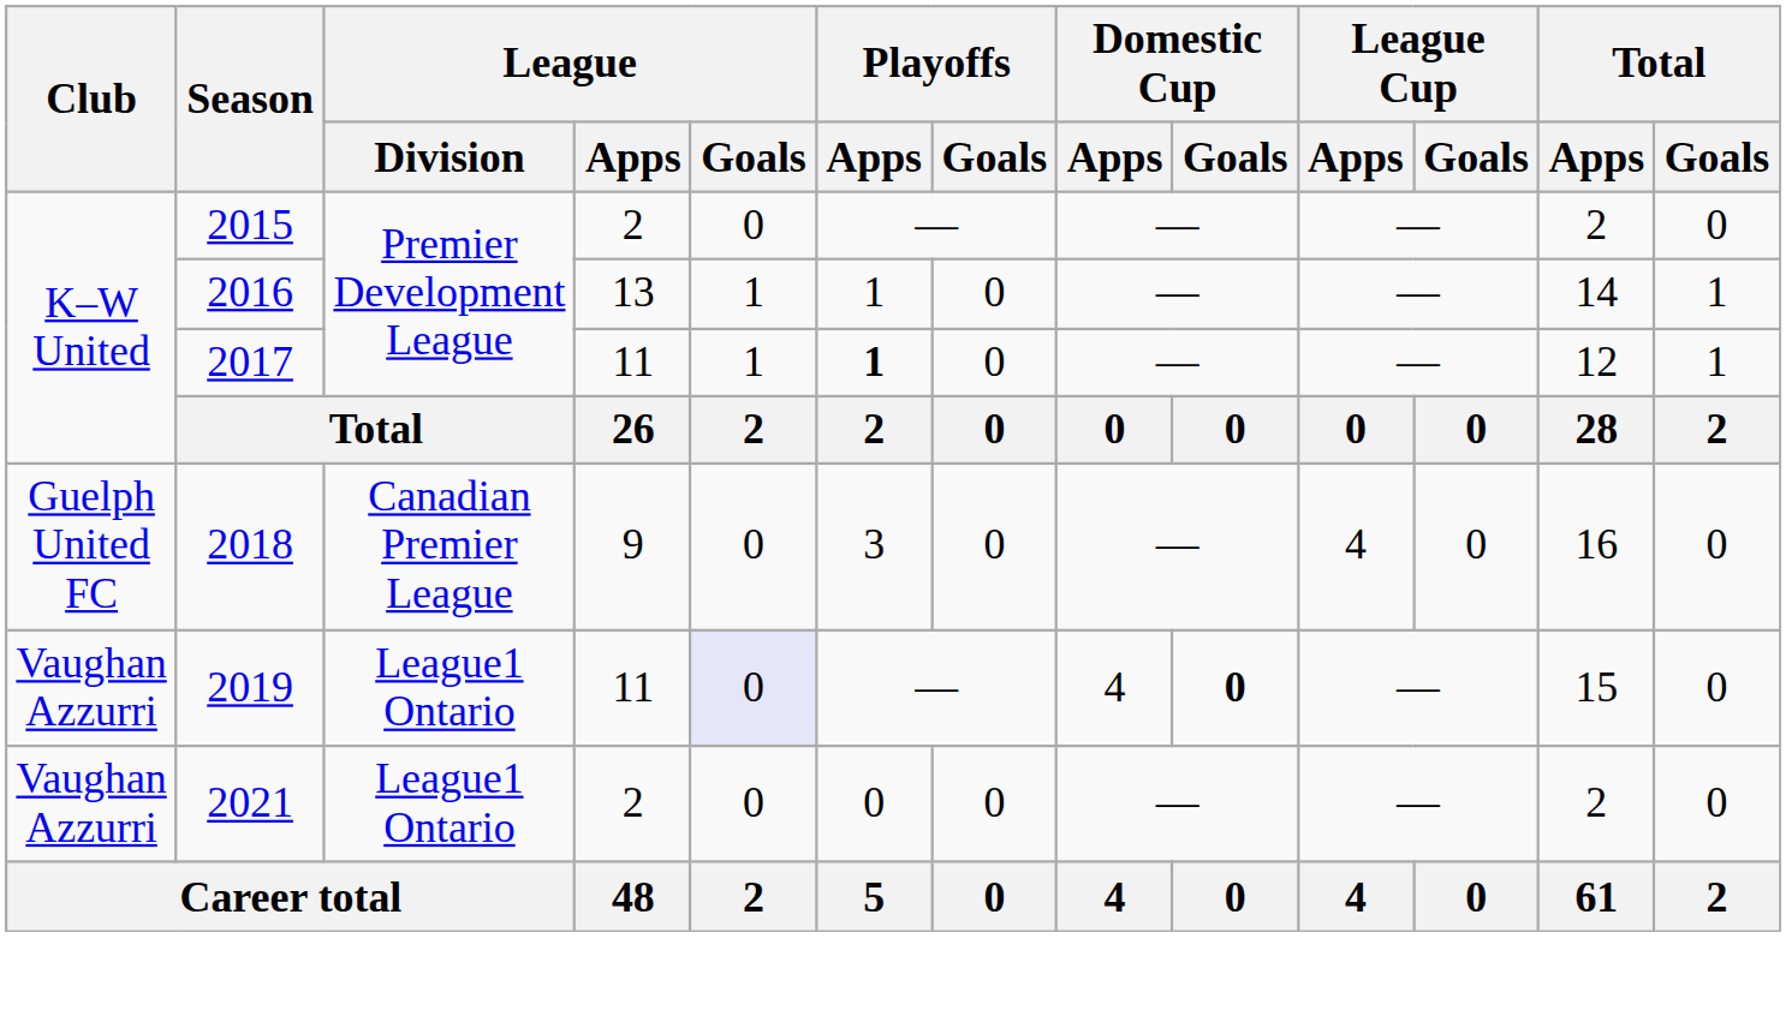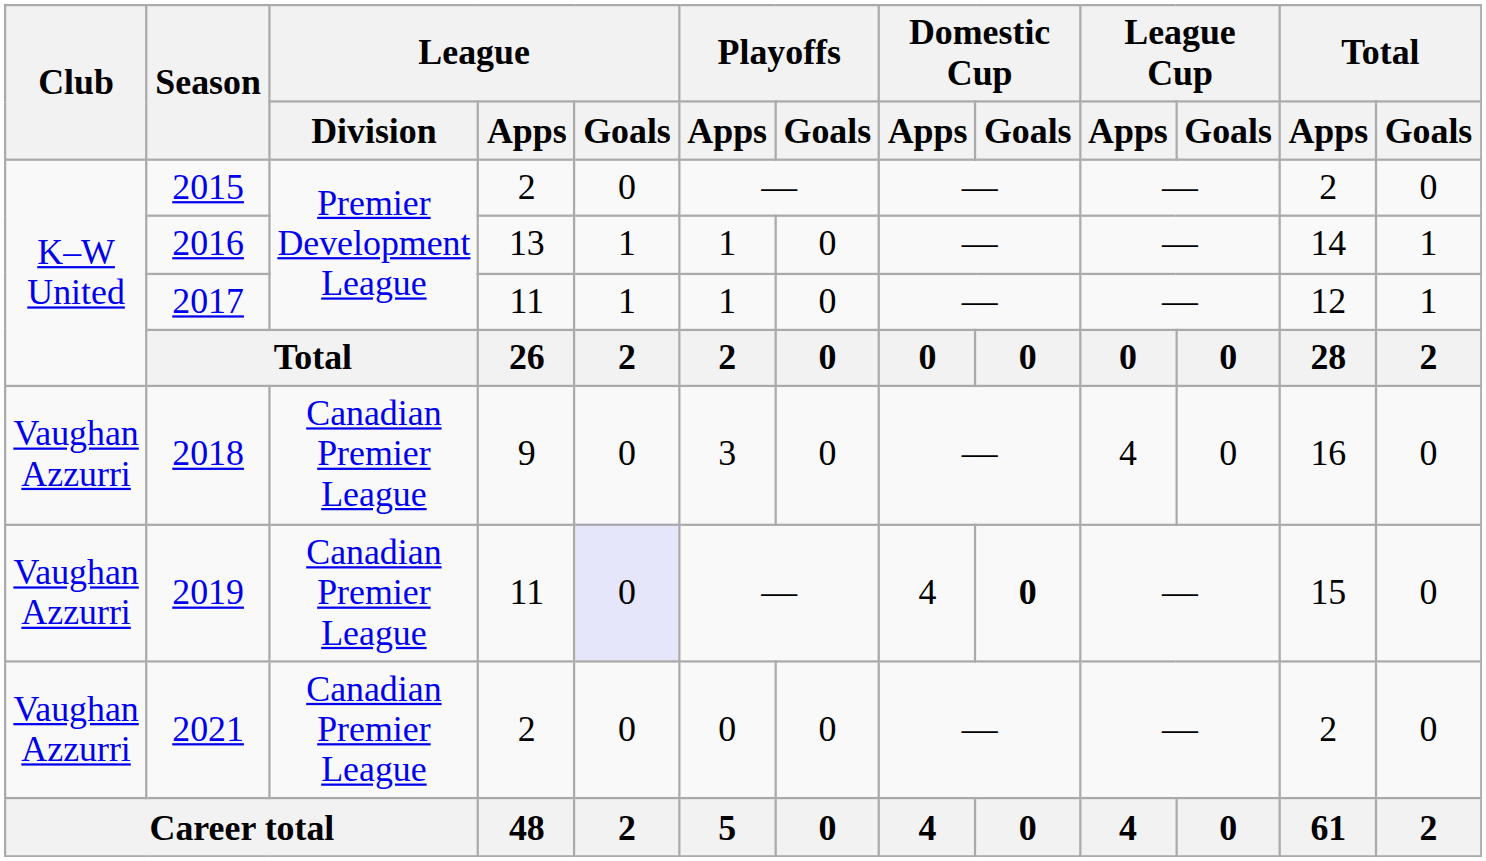 <table class="wikitable" style="text-align: center;">
 <tr>
 <th rowspan="2">Club</th>
 <th rowspan="2">Season</th>
 <th colspan="3">League</th>
 <th colspan="2">Playoffs</th>
 <th colspan="2">Domestic Cup</th>
 <th colspan="2">League Cup</th>
 <th colspan="2">Total</th>
 </tr>
 <tr>
 <th>Division</th>
 <th>Apps</th>
 <th>Goals</th>
 <th>Apps</th>
 <th>Goals</th>
 <th>Apps</th>
 <th>Goals</th>
 <th>Apps</th>
 <th>Goals</th>
 <th>Apps</th>
 <th>Goals</th>
 </tr>
 <tr>
 <td rowspan="4"><a href='#'>K–W United</a></td>
 <td><a href='#'>2015</a></td>
 <td rowspan=3><a href='#'>Premier Development League</a></td>
 <td>2</td>
 <td>0</td>
 <td colspan=2>—</td>
 <td colspan=2>—</td>
 <td colspan=2>—</td>
 <td>2</td>
 <td>0</td>
 </tr>
 <tr>
 <td><a href='#'>2016</a></td>
 <td>13</td>
 <td>1</td>
 <td>1</td>
 <td>0</td>
 <td colspan=2>—</td>
 <td colspan=2>—</td>
 <td>14</td>
 <td>1</td>
 </tr>
 <tr>
 <td><a href='#'>2017</a></td>
 <td>11</td>
 <td>1</td>
-<td><strong>1</strong></td>
+<td>1</td>
 <td>0</td>
 <td colspan=2>—</td>
 <td colspan=2>—</td>
 <td>12</td>
 <td>1</td>
 </tr>
 <tr>
 <th colspan="2">Total</th>
 <th>26</th>
 <th>2</th>
 <th>2</th>
 <th>0</th>
 <th>0</th>
 <th>0</th>
 <th>0</th>
 <th>0</th>
 <th>28</th>
 <th>2</th>
 </tr>
 <tr>
-<td><a href='#'>Guelph United FC</a></td>
+<td><a href='#'>Vaughan Azzurri</a></td>
 <td><a href='#'>2018</a></td>
 <td><a href='#'>Canadian Premier League</a></td>
 <td>9</td>
 <td>0</td>
 <td>3</td>
 <td>0</td>
 <td colspan=2>—</td>
 <td>4</td>
 <td>0</td>
 <td>16</td>
 <td>0</td>
 </tr>
 <tr>
 <td><a href='#'>Vaughan Azzurri</a></td>
 <td><a href='#'>2019</a></td>
-<td><a href='#'>League1 Ontario</a></td>
+<td><a href='#'>Canadian Premier League</a></td>
 <td>11</td>
 <td style="background: lavender;">0</td>
 <td colspan=2>—</td>
 <td>4</td>
 <td><strong>0</strong></td>
 <td colspan=2>—</td>
 <td>15</td>
 <td>0</td>
 </tr>
 <tr>
 <td><a href='#'>Vaughan Azzurri</a></td>
 <td><a href='#'>2021</a></td>
-<td><a href='#'>League1 Ontario</a></td>
+<td><a href='#'>Canadian Premier League</a></td>
 <td>2</td>
 <td>0</td>
 <td>0</td>
 <td>0</td>
 <td colspan=2>—</td>
 <td colspan=2>—</td>
 <td>2</td>
 <td>0</td>
 </tr>
 <tr>
 <th colspan="3">Career total</th>
 <th>48</th>
 <th>2</th>
 <th>5</th>
 <th>0</th>
 <th>4</th>
 <th>0</th>
 <th>4</th>
 <th>0</th>
 <th>61</th>
 <th>2</th>
 </tr>
 </table>
